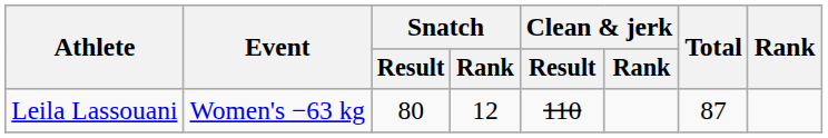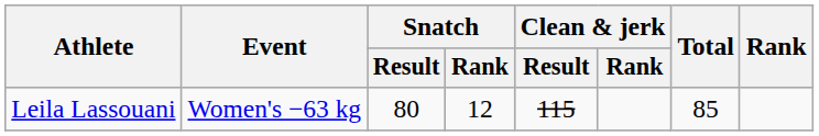 <table class=wikitable style=font-size:90%>
 <tr>
 <th rowspan=2>Athlete</th>
 <th rowspan=2>Event</th>
 <th colspan=2>Snatch</th>
 <th colspan=2>Clean & jerk</th>
 <th rowspan=2>Total</th>
 <th rowspan=2>Rank</th>
 </tr>
 <tr style="font-size:95%">
 <th>Result</th>
 <th>Rank</th>
 <th>Result</th>
 <th>Rank</th>
 </tr>
 <tr align=center>
 <td align=left><a href='#'>Leila Lassouani</a></td>
 <td align=left><a href='#'>Women's −63 kg</a></td>
 <td>80</td>
 <td>12</td>
-<td><s>110</s></td>
+<td><s>115</s></td>
 <td></td>
-<td>87</td>
+<td>85</td>
 <td></td>
 </tr>
 </table>
